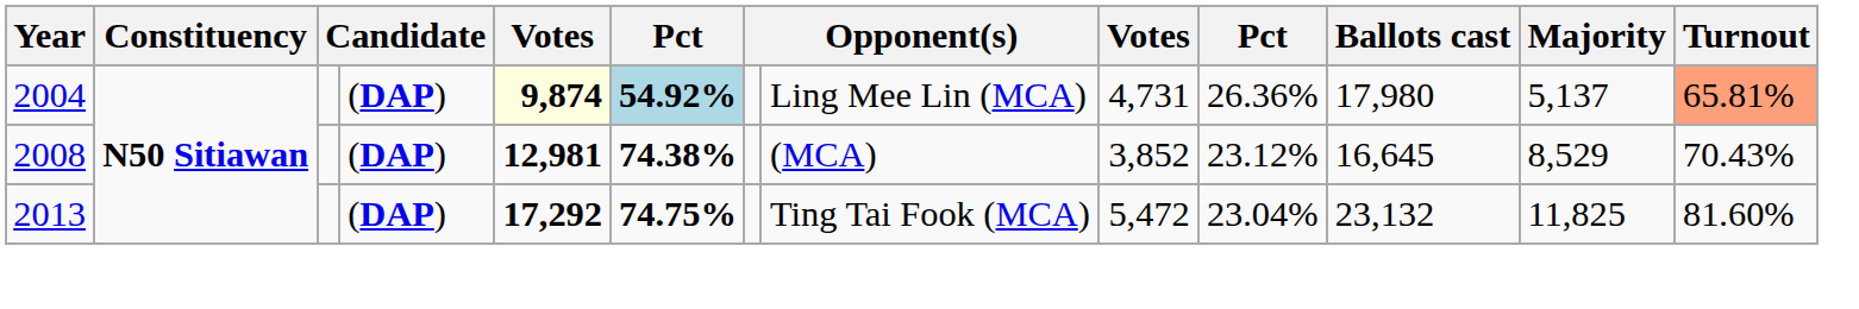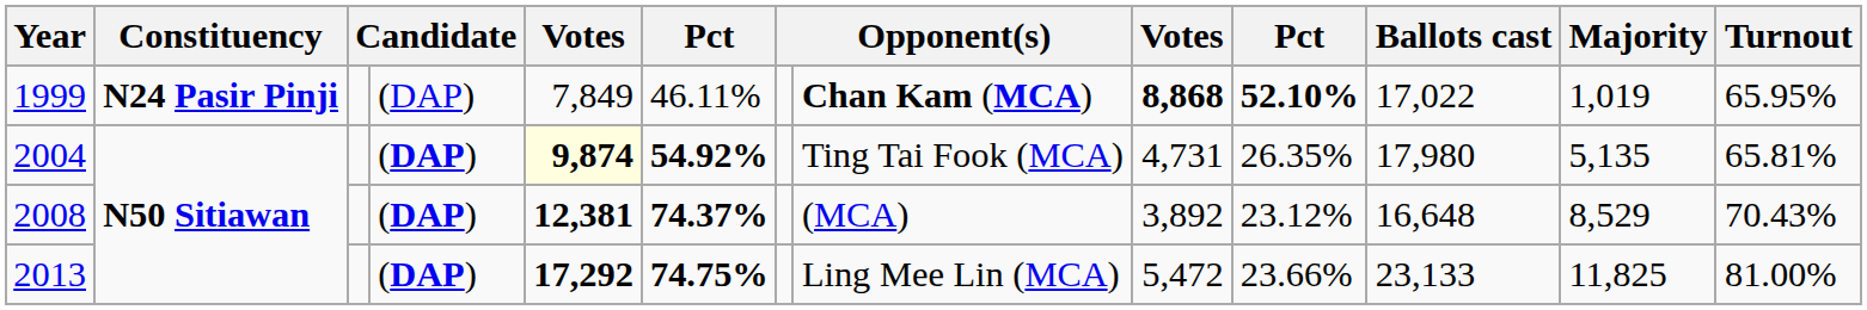 <table class="wikitable" style="margin:0.5em ; font-size:95%">
 <tr>
 <th>Year</th>
 <th>Constituency</th>
 <th colspan=2>Candidate</th>
 <th>Votes</th>
 <th>Pct</th>
 <th colspan=2>Opponent(s)</th>
 <th>Votes</th>
 <th>Pct</th>
 <th>Ballots cast</th>
 <th>Majority</th>
 <th>Turnout</th>
 </tr>
 <tr>
+<td><a href='#'>1999</a></td>
+<td><strong>N24 <a href='#'>Pasir Pinji</a></strong></td>
+<td></td>
+<td> (<a href='#'>DAP</a>)</td>
+<td align="right">7,849</td>
+<td>46.11%</td>
+<td></td>
+<td><strong>Chan Kam</strong> (<a href='#'><strong>MCA</strong></a>)</td>
+<td align="right"><strong>8,868</strong></td>
+<td><strong>52.10%</strong></td>
+<td>17,022</td>
+<td>1,019</td>
+<td>65.95%</td>
+</tr>
+<tr>
 <td><a href='#'>2004</a></td>
 <td rowspan=3><strong>N50 <a href='#'>Sitiawan</a></strong></td>
 <td></td>
 <td> (<a href='#'><strong>DAP</strong></a>)</td>
 <td align="right" style="background: lightyellow;"><strong>9,874</strong></td>
-<td style="background: lightblue;"><strong>54.92%</strong></td>
+<td><strong>54.92%</strong></td>
 <td></td>
-<td>Ling Mee Lin (<a href='#'>MCA</a>)</td>
+<td>Ting Tai Fook (<a href='#'>MCA</a>)</td>
 <td align="right">4,731</td>
-<td>26.36%</td>
+<td>26.35%</td>
 <td>17,980</td>
-<td>5,137</td>
-<td style="background: lightsalmon;">65.81%</td>
+<td>5,135</td>
+<td>65.81%</td>
 </tr>
 <tr>
 <td><a href='#'>2008</a></td>
 <td></td>
 <td> (<a href='#'><strong>DAP</strong></a>)</td>
-<td align="right"><strong>12,981</strong></td>
-<td><strong>74.38%</strong></td>
+<td align="right"><strong>12,381</strong></td>
+<td><strong>74.37%</strong></td>
 <td></td>
 <td> (<a href='#'>MCA</a>)</td>
-<td align="right">3,852</td>
+<td align="right">3,892</td>
 <td>23.12%</td>
-<td>16,645</td>
+<td>16,648</td>
 <td>8,529</td>
 <td>70.43%</td>
 </tr>
 <tr>
 <td><a href='#'>2013</a></td>
 <td></td>
 <td> (<a href='#'><strong>DAP</strong></a>)</td>
 <td align="right"><strong>17,292</strong></td>
 <td><strong>74.75%</strong></td>
 <td></td>
-<td>Ting Tai Fook (<a href='#'>MCA</a>)</td>
+<td>Ling Mee Lin (<a href='#'>MCA</a>)</td>
 <td align="right">5,472</td>
-<td>23.04%</td>
-<td>23,132</td>
+<td>23.66%</td>
+<td>23,133</td>
 <td>11,825</td>
-<td>81.60%</td>
+<td>81.00%</td>
 </tr>
 </table>
